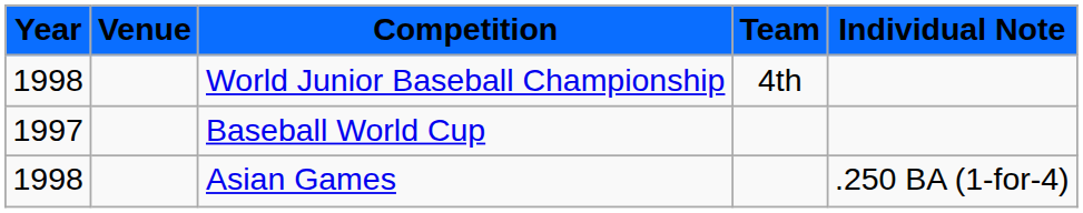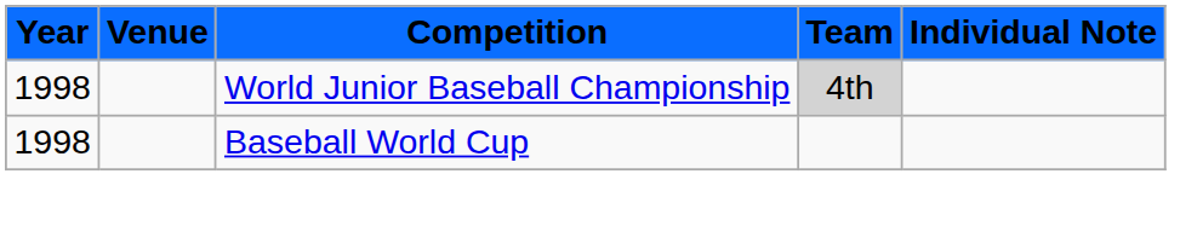 <table class="wikitable">
 <tr>
 <th style="background:#0A6EFF"><span>Year</span></th>
 <th style="background:#0A6EFF"><span>Venue</span></th>
 <th style="background:#0A6EFF"><span>Competition</span></th>
 <th style="background:#0A6EFF"><span>Team</span></th>
 <th style="background:#0A6EFF"><span>Individual Note</span></th>
 </tr>
 <tr>
 <td>1998</td>
 <td></td>
 <td><a href='#'>World Junior Baseball Championship</a></td>
-<td style="text-align:center">4th</td>
+<td style="background: lightgrey; text-align:center">4th</td>
 <td></td>
 </tr>
 <tr>
-<td>1997</td>
+<td>1998</td>
 <td></td>
 <td><a href='#'>Baseball World Cup</a></td>
 <td style="text-align:center"></td>
 <td></td>
 </tr>
-<tr>
-<td>1998</td>
-<td></td>
-<td><a href='#'>Asian Games</a></td>
-<td style="text-align:center"></td>
-<td>.250 BA (1-for-4)</td>
-</tr>
 </table>
